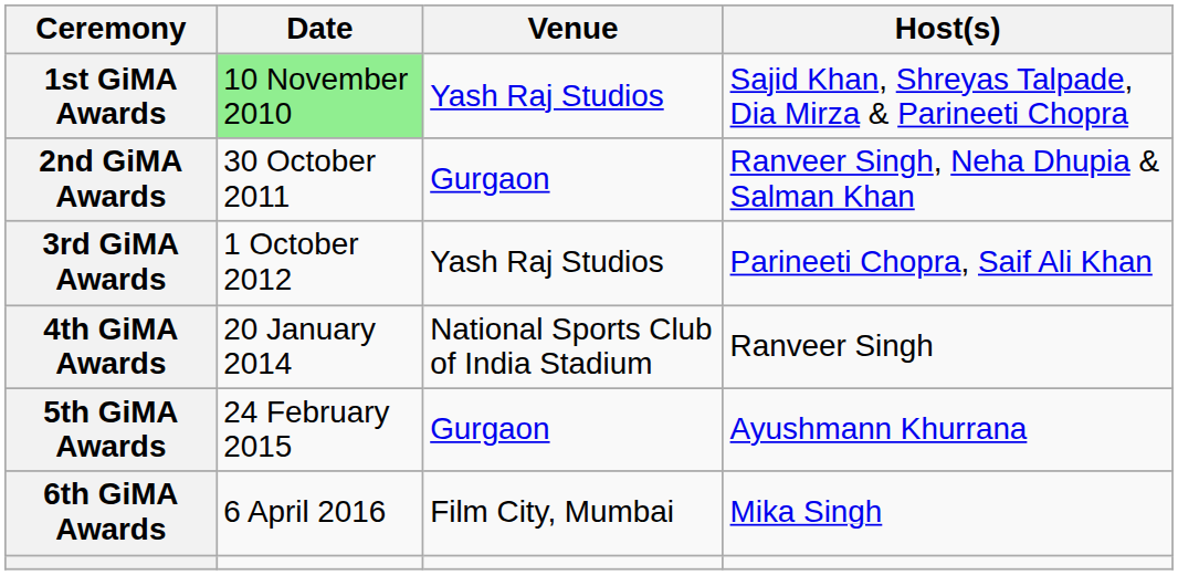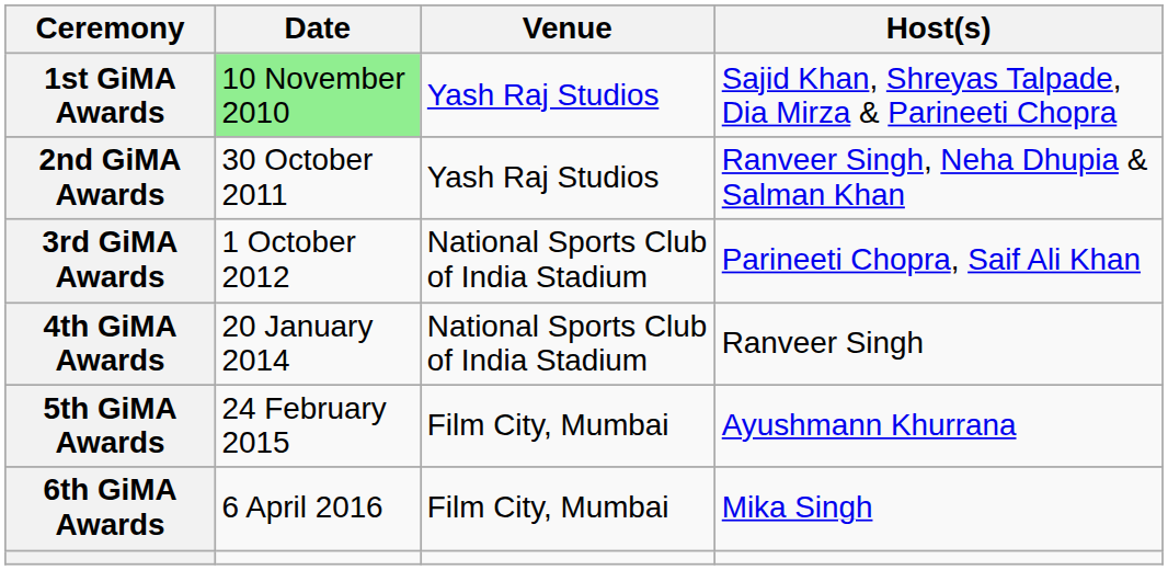 <table class="wikitable">
 <tr>
 <th>Ceremony</th>
 <th>Date</th>
 <th>Venue</th>
 <th>Host(s)</th>
 </tr>
 <tr>
 <th scope="row">1st GiMA Awards</th>
 <td style="background: lightgreen;">10 November 2010</td>
 <td><a href='#'>Yash Raj Studios</a></td>
 <td><a href='#'>Sajid Khan</a>, <a href='#'>Shreyas Talpade</a>, <a href='#'>Dia Mirza</a> & <a href='#'>Parineeti Chopra</a></td>
 </tr>
 <tr>
 <th scope="row">2nd GiMA Awards</th>
 <td>30 October 2011</td>
-<td><a href='#'>Gurgaon</a></td>
+<td>Yash Raj Studios</td>
 <td><a href='#'>Ranveer Singh</a>, <a href='#'>Neha Dhupia</a> & <a href='#'>Salman Khan</a></td>
 </tr>
 <tr>
 <th scope="row">3rd GiMA Awards</th>
 <td>1 October 2012</td>
-<td>Yash Raj Studios</td>
+<td>National Sports Club of India Stadium</td>
 <td><a href='#'>Parineeti Chopra</a>, <a href='#'>Saif Ali Khan</a></td>
 </tr>
 <tr>
 <th scope="row">4th GiMA Awards</th>
 <td>20 January 2014</td>
 <td>National Sports Club of India Stadium</td>
 <td>Ranveer Singh</td>
 </tr>
 <tr>
 <th scope="row">5th GiMA Awards</th>
 <td>24 February 2015</td>
-<td><a href='#'>Gurgaon</a></td>
+<td>Film City, Mumbai</td>
 <td><a href='#'>Ayushmann Khurrana</a></td>
 </tr>
 <tr>
 <th scope="row">6th GiMA Awards</th>
 <td>6 April 2016</td>
 <td>Film City, Mumbai</td>
 <td><a href='#'>Mika Singh</a></td>
 </tr>
 <tr>
 <th scope="row"></th>
 <td></td>
 <td></td>
 </tr>
 </table>
